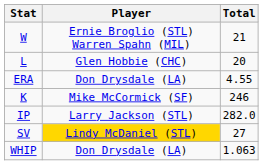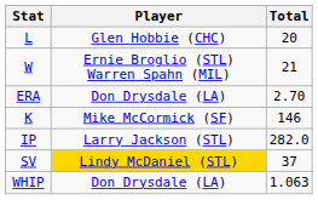 <table class="wikitable" style="text-align:center;">
 <tr>
 <th style="width:15%;">Stat</th>
 <th>Player</th>
 <th style="width:15%;">Total</th>
 </tr>
 <tr>
+<td><a href='#'>L</a></td>
+<td><a href='#'>Glen Hobbie</a> (<a href='#'>CHC</a>)</td>
+<td>20</td>
+</tr>
+<tr>
 <td><a href='#'>W</a></td>
 <td><a href='#'>Ernie Broglio</a> (<a href='#'>STL</a>)<br><a href='#'>Warren Spahn</a> (<a href='#'>MIL</a>)</td>
 <td>21</td>
 </tr>
 <tr>
-<td><a href='#'>L</a></td>
-<td><a href='#'>Glen Hobbie</a> (<a href='#'>CHC</a>)</td>
-<td>20</td>
-</tr>
-<tr>
 <td><a href='#'>ERA</a></td>
 <td><a href='#'>Don Drysdale</a> (<a href='#'>LA</a>)</td>
-<td>4.55</td>
+<td>2.70</td>
 </tr>
 <tr>
 <td><a href='#'>K</a></td>
 <td><a href='#'>Mike McCormick</a> (<a href='#'>SF</a>)</td>
-<td>246</td>
+<td>146</td>
 </tr>
 <tr>
 <td><a href='#'>IP</a></td>
 <td><a href='#'>Larry Jackson</a> (<a href='#'>STL</a>)</td>
 <td>282.0</td>
 </tr>
 <tr>
 <td><a href='#'>SV</a></td>
 <td style="background: gold;"><a href='#'>Lindy McDaniel</a> (<a href='#'>STL</a>)</td>
-<td>27</td>
+<td>37</td>
 </tr>
 <tr>
 <td><a href='#'>WHIP</a></td>
 <td><a href='#'>Don Drysdale</a> (<a href='#'>LA</a>)</td>
 <td>1.063</td>
 </tr>
 </table>
